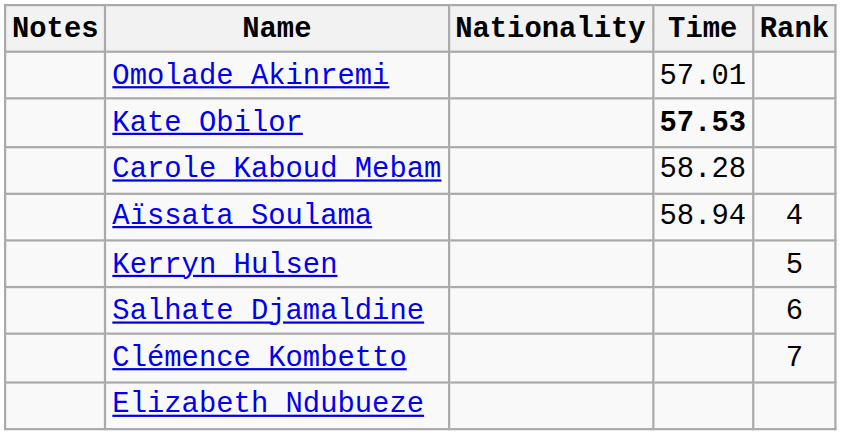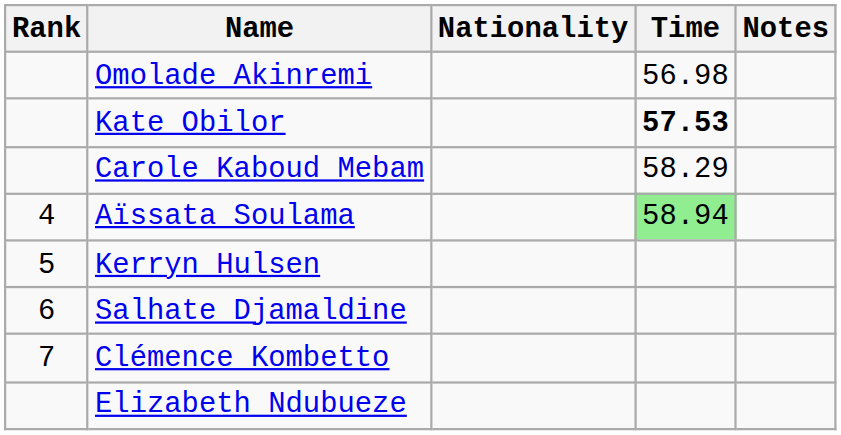 <table class="wikitable sortable" style="text-align:center">
 <tr>
-<th>Notes</th>
+<th>Rank</th>
 <th>Name</th>
 <th>Nationality</th>
 <th>Time</th>
-<th>Rank</th>
+<th>Notes</th>
 </tr>
 <tr>
 <td></td>
 <td align=left><a href='#'>Omolade Akinremi</a></td>
 <td align=left></td>
-<td>57.01</td>
+<td>56.98</td>
 <td></td>
 </tr>
 <tr>
 <td></td>
 <td align=left><a href='#'>Kate Obilor</a></td>
 <td align=left></td>
 <td><strong>57.53</strong></td>
 <td></td>
 </tr>
 <tr>
 <td></td>
 <td align=left><a href='#'>Carole Kaboud Mebam</a></td>
 <td align=left></td>
-<td>58.28</td>
+<td>58.29</td>
 <td></td>
 </tr>
 <tr>
-<td></td>
+<td>4</td>
 <td align=left><a href='#'>Aïssata Soulama</a></td>
 <td align=left></td>
-<td>58.94</td>
-<td>4</td>
+<td style="background: lightgreen;">58.94</td>
+<td></td>
 </tr>
 <tr>
-<td></td>
+<td>5</td>
 <td align=left><a href='#'>Kerryn Hulsen</a></td>
 <td align=left></td>
 <td></td>
-<td>5</td>
+<td></td>
 </tr>
 <tr>
-<td></td>
+<td>6</td>
 <td align=left><a href='#'>Salhate Djamaldine</a></td>
 <td align=left></td>
 <td></td>
-<td>6</td>
+<td></td>
 </tr>
 <tr>
-<td></td>
+<td>7</td>
 <td align=left><a href='#'>Clémence Kombetto</a></td>
 <td align=left></td>
 <td></td>
-<td>7</td>
+<td></td>
 </tr>
 <tr>
 <td></td>
 <td align=left><a href='#'>Elizabeth Ndubueze</a></td>
 <td align=left></td>
 <td></td>
 <td></td>
 </tr>
 </table>
